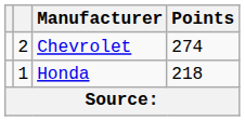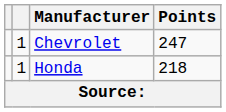 <table class="wikitable" style="font-size: 85%;">
 <tr>
 <th scope="col"></th>
 <th scope="col"></th>
 <th scope="col">Manufacturer</th>
 <th scope="col">Points</th>
 </tr>
 <tr>
 <td align="left"></td>
-<td align="center">2</td>
+<td align="center">1</td>
 <td><a href='#'>Chevrolet</a></td>
-<td>274</td>
+<td>247</td>
 </tr>
 <tr>
 <td align="left"></td>
 <td align="center">1</td>
 <td><a href='#'>Honda</a></td>
 <td>218</td>
 </tr>
 <tr>
 <th colspan=4>Source:</th>
 </tr>
 </table>
